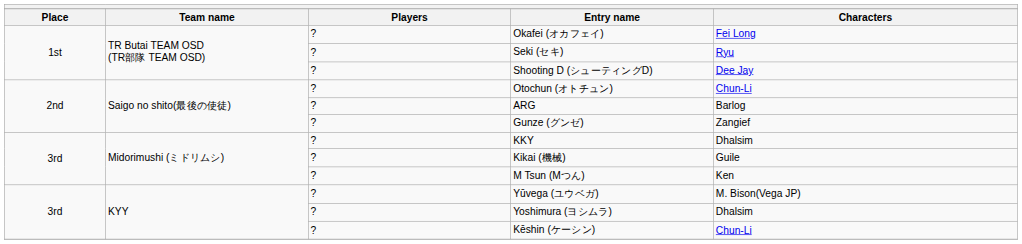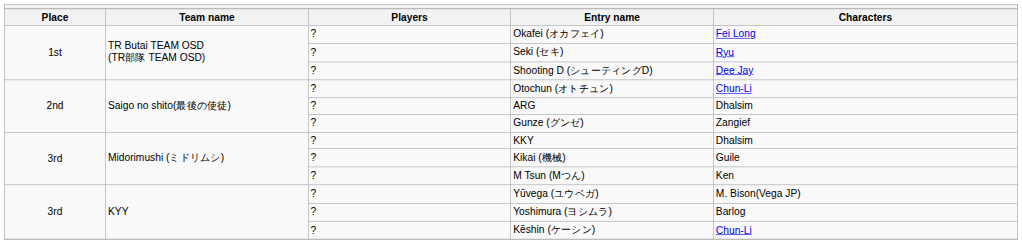 <table class="wikitable" width=100%>
 <tr>
 <th colspan=5></th>
 </tr>
 <tr bgcolor="#dddddd">
 </tr>
 <tr>
 <th width=10%>Place</th>
 <th width=20%>Team name</th>
 <th width=20%>Players</th>
 <th width=20%>Entry name</th>
 <th width=30%>Characters</th>
 </tr>
 <tr>
 <td align=center rowspan="3">1st</td>
 <td rowspan="3">TR Butai TEAM OSD<br>(TR部隊 TEAM OSD)</td>
 <td>?</td>
 <td>Okafei (オカフェイ)</td>
 <td><a href='#'>Fei Long</a></td>
 </tr>
 <tr>
 <td>?</td>
 <td>Seki (セキ)</td>
 <td><a href='#'>Ryu</a></td>
 </tr>
 <tr>
 <td>?</td>
 <td>Shooting D (シューティングD)</td>
 <td><a href='#'>Dee Jay</a></td>
 </tr>
 <tr>
 <td align=center rowspan="3">2nd</td>
 <td rowspan="3">Saigo no shito(最後の使徒)</td>
 <td>?</td>
 <td>Otochun (オトチュン)</td>
 <td><a href='#'>Chun-Li</a></td>
 </tr>
 <tr>
 <td>?</td>
 <td>ARG</td>
-<td>Barlog</td>
+<td>Dhalsim</td>
 </tr>
 <tr>
 <td>?</td>
 <td>Gunze (グンゼ)</td>
 <td>Zangief</td>
 </tr>
 <tr>
 <td align=center rowspan="3">3rd</td>
 <td rowspan="3">Midorimushi (ミドリムシ)</td>
 <td>?</td>
 <td>KKY</td>
 <td>Dhalsim</td>
 </tr>
 <tr>
 <td>?</td>
 <td>Kikai (機械)</td>
 <td>Guile</td>
 </tr>
 <tr>
 <td>?</td>
 <td>M Tsun (Mつん)</td>
 <td>Ken</td>
 </tr>
 <tr>
 <td align=center rowspan="3">3rd</td>
 <td rowspan="3">KYY</td>
 <td>?</td>
 <td>Yūvega (ユウベガ)</td>
 <td>M. Bison(Vega JP)</td>
 </tr>
 <tr>
 <td>?</td>
 <td>Yoshimura (ヨシムラ)</td>
-<td>Dhalsim</td>
+<td>Barlog</td>
 </tr>
 <tr>
 <td>?</td>
 <td>Kēshin (ケーシン)</td>
 <td><a href='#'>Chun-Li</a></td>
 </tr>
 <tr>
 </tr>
 </table>
